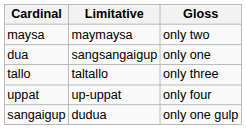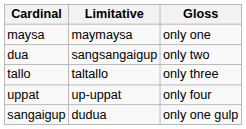 <table class="wikitable" border="1" align="center">
 <tr>
 <th>Cardinal</th>
 <th>Limitative</th>
 <th>Gloss</th>
 </tr>
 <tr>
 <td>maysa</td>
 <td>maymaysa</td>
-<td>only two</td>
+<td>only one</td>
 </tr>
 <tr>
 <td>dua</td>
 <td>sangsangaigup</td>
-<td>only one</td>
+<td>only two</td>
 </tr>
 <tr>
 <td>tallo</td>
 <td>taltallo</td>
 <td>only three</td>
 </tr>
 <tr>
 <td>uppat</td>
 <td>up-uppat</td>
 <td>only four</td>
 </tr>
 <tr>
 <td>sangaigup</td>
 <td>dudua</td>
 <td>only one gulp</td>
 </tr>
 </table>
